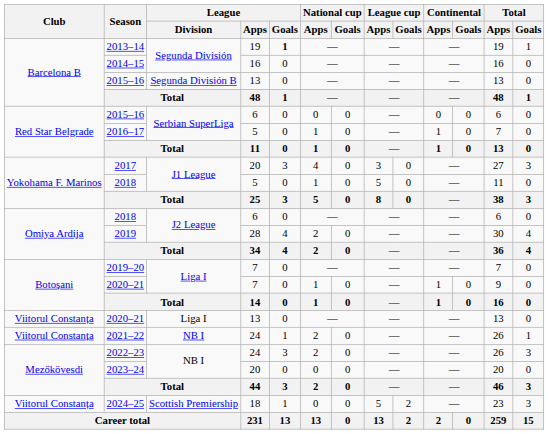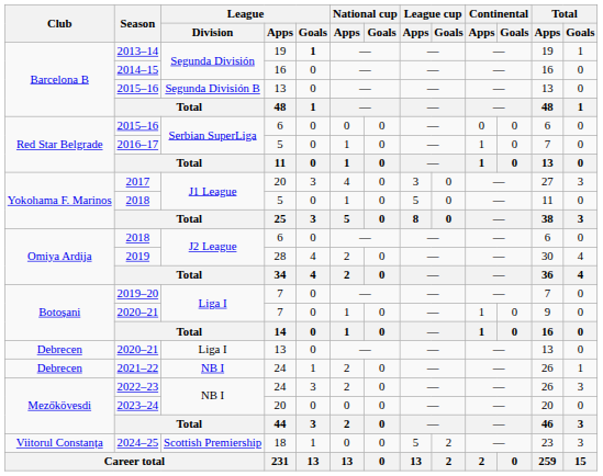 <table class="wikitable" style="text-align:center">
 <tr>
 <th rowspan="2">Club</th>
 <th rowspan="2">Season</th>
 <th colspan="3">League</th>
 <th colspan="2">National cup</th>
 <th colspan="2">League cup</th>
 <th colspan="2">Continental</th>
 <th colspan="2">Total</th>
 </tr>
 <tr>
 <th>Division</th>
 <th>Apps</th>
 <th>Goals</th>
 <th>Apps</th>
 <th>Goals</th>
 <th>Apps</th>
 <th>Goals</th>
 <th>Apps</th>
 <th>Goals</th>
 <th>Apps</th>
 <th>Goals</th>
 </tr>
 <tr>
 <td rowspan="4"><a href='#'>Barcelona B</a></td>
 <td><a href='#'>2013–14</a></td>
 <td rowspan="2"><a href='#'>Segunda División</a></td>
 <td>19</td>
 <td><strong>1</strong></td>
 <td colspan="2">—</td>
 <td colspan="2">—</td>
 <td colspan="2">—</td>
 <td>19</td>
 <td>1</td>
 </tr>
 <tr>
 <td><a href='#'>2014–15</a></td>
 <td>16</td>
 <td>0</td>
 <td colspan="2">—</td>
 <td colspan="2">—</td>
 <td colspan="2">—</td>
 <td>16</td>
 <td>0</td>
 </tr>
 <tr>
 <td><a href='#'>2015–16</a></td>
 <td><a href='#'>Segunda División B</a></td>
 <td>13</td>
 <td>0</td>
 <td colspan="2">—</td>
 <td colspan="2">—</td>
 <td colspan="2">—</td>
 <td>13</td>
 <td>0</td>
 </tr>
 <tr>
 <th colspan="2">Total</th>
 <th>48</th>
 <th>1</th>
 <th colspan="2">—</th>
 <th colspan="2">—</th>
 <th colspan="2">—</th>
 <th>48</th>
 <th>1</th>
 </tr>
 <tr>
 <td rowspan="3"><a href='#'>Red Star Belgrade</a></td>
 <td><a href='#'>2015–16</a></td>
 <td rowspan="2"><a href='#'>Serbian SuperLiga</a></td>
 <td>6</td>
 <td>0</td>
 <td>0</td>
 <td>0</td>
 <td colspan="2">—</td>
 <td>0</td>
 <td>0</td>
 <td>6</td>
 <td>0</td>
 </tr>
 <tr>
 <td><a href='#'>2016–17</a></td>
 <td>5</td>
 <td>0</td>
 <td>1</td>
 <td>0</td>
 <td colspan="2">—</td>
 <td>1</td>
 <td>0</td>
 <td>7</td>
 <td>0</td>
 </tr>
 <tr>
 <th colspan="2">Total</th>
 <th>11</th>
 <th>0</th>
 <th>1</th>
 <th>0</th>
 <th colspan="2">—</th>
 <th>1</th>
 <th>0</th>
 <th>13</th>
 <th>0</th>
 </tr>
 <tr>
 <td rowspan="3"><a href='#'>Yokohama F. Marinos</a></td>
 <td><a href='#'>2017</a></td>
 <td rowspan="2"><a href='#'>J1 League</a></td>
 <td>20</td>
 <td>3</td>
 <td>4</td>
 <td>0</td>
 <td>3</td>
 <td>0</td>
 <td colspan="2">—</td>
 <td>27</td>
 <td>3</td>
 </tr>
 <tr>
 <td><a href='#'>2018</a></td>
 <td>5</td>
 <td>0</td>
 <td>1</td>
 <td>0</td>
 <td>5</td>
 <td>0</td>
 <td colspan="2">—</td>
 <td>11</td>
 <td>0</td>
 </tr>
 <tr>
 <th colspan="2">Total</th>
 <th>25</th>
 <th>3</th>
 <th>5</th>
 <th>0</th>
 <th>8</th>
 <th>0</th>
 <th colspan="2">—</th>
 <th>38</th>
 <th>3</th>
 </tr>
 <tr>
 <td rowspan="3"><a href='#'>Omiya Ardija</a></td>
 <td><a href='#'>2018</a></td>
 <td rowspan="2"><a href='#'>J2 League</a></td>
 <td>6</td>
 <td>0</td>
 <td colspan="2">—</td>
 <td colspan="2">—</td>
 <td colspan="2">—</td>
 <td>6</td>
 <td>0</td>
 </tr>
 <tr>
 <td><a href='#'>2019</a></td>
 <td>28</td>
 <td>4</td>
 <td>2</td>
 <td>0</td>
 <td colspan="2">—</td>
 <td colspan="2">—</td>
 <td>30</td>
 <td>4</td>
 </tr>
 <tr>
 <th colspan="2">Total</th>
 <th>34</th>
 <th>4</th>
 <th>2</th>
 <th>0</th>
 <th colspan="2">—</th>
 <th colspan="2">—</th>
 <th>36</th>
 <th>4</th>
 </tr>
 <tr>
 <td rowspan="3"><a href='#'>Botoșani</a></td>
 <td><a href='#'>2019–20</a></td>
 <td rowspan="2"><a href='#'>Liga I</a></td>
 <td>7</td>
 <td>0</td>
 <td colspan="2">—</td>
 <td colspan="2">—</td>
 <td colspan="2">—</td>
 <td>7</td>
 <td>0</td>
 </tr>
 <tr>
 <td><a href='#'>2020–21</a></td>
 <td>7</td>
 <td>0</td>
 <td>1</td>
 <td>0</td>
 <td colspan="2">—</td>
 <td>1</td>
 <td>0</td>
 <td>9</td>
 <td>0</td>
 </tr>
 <tr>
 <th colspan="2">Total</th>
 <th>14</th>
 <th>0</th>
 <th>1</th>
 <th>0</th>
 <th colspan="2">—</th>
 <th>1</th>
 <th>0</th>
 <th>16</th>
 <th>0</th>
 </tr>
 <tr>
-<td><a href='#'>Viitorul Constanța</a></td>
+<td><a href='#'>Debrecen</a></td>
 <td><a href='#'>2020–21</a></td>
 <td>Liga I</td>
 <td>13</td>
 <td>0</td>
 <td colspan="2">—</td>
 <td colspan="2">—</td>
 <td colspan="2">—</td>
 <td>13</td>
 <td>0</td>
 </tr>
 <tr>
-<td><a href='#'>Viitorul Constanța</a></td>
+<td><a href='#'>Debrecen</a></td>
 <td><a href='#'>2021–22</a></td>
 <td><a href='#'>NB I</a></td>
 <td>24</td>
 <td>1</td>
 <td>2</td>
 <td>0</td>
 <td colspan="2">—</td>
 <td colspan="2">—</td>
 <td>26</td>
 <td>1</td>
 </tr>
 <tr>
 <td rowspan="3"><a href='#'>Mezőkövesdi</a></td>
 <td><a href='#'>2022–23</a></td>
 <td rowspan="2">NB I</td>
 <td>24</td>
 <td>3</td>
 <td>2</td>
 <td>0</td>
 <td colspan="2">—</td>
 <td colspan="2">—</td>
 <td>26</td>
 <td>3</td>
 </tr>
 <tr>
 <td><a href='#'>2023–24</a></td>
 <td>20</td>
 <td>0</td>
 <td>0</td>
 <td>0</td>
 <td colspan="2">—</td>
 <td colspan="2">—</td>
 <td>20</td>
 <td>0</td>
 </tr>
 <tr>
 <th colspan="2">Total</th>
 <th>44</th>
 <th>3</th>
 <th>2</th>
 <th>0</th>
 <th colspan="2">—</th>
 <th colspan="2">—</th>
 <th>46</th>
 <th>3</th>
 </tr>
 <tr>
 <td><a href='#'>Viitorul Constanța</a></td>
 <td><a href='#'>2024–25</a></td>
 <td><a href='#'>Scottish Premiership</a></td>
 <td>18</td>
 <td>1</td>
 <td>0</td>
 <td>0</td>
 <td>5</td>
 <td>2</td>
 <td colspan="2">—</td>
 <td>23</td>
 <td>3</td>
 </tr>
 <tr>
 <th colspan="3">Career total</th>
 <th>231</th>
 <th>13</th>
 <th>13</th>
 <th>0</th>
 <th>13</th>
 <th>2</th>
 <th>2</th>
 <th>0</th>
 <th>259</th>
 <th>15</th>
 </tr>
 </table>
